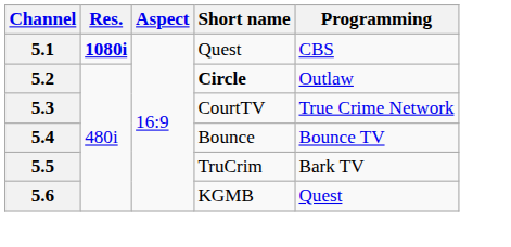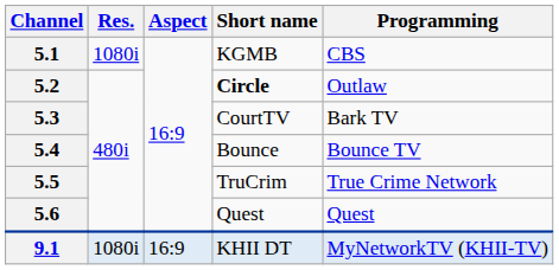 <table class="wikitable">
 <tr>
 <th scope = "col"><a href='#'>Channel</a></th>
 <th scope = "col"><a href='#'>Res.</a></th>
 <th scope = "col"><a href='#'>Aspect</a></th>
 <th scope = "col">Short name</th>
 <th scope = "col">Programming</th>
 </tr>
 <tr>
 <th scope = "row">5.1</th>
-<td><strong><a href='#'>1080i</a></strong></td>
+<td><a href='#'>1080i</a></td>
 <td rowspan=6><a href='#'>16:9</a></td>
-<td>Quest</td>
+<td>KGMB</td>
 <td><a href='#'>CBS</a></td>
 </tr>
 <tr>
 <th scope = "row">5.2</th>
 <td rowspan=5><a href='#'>480i</a></td>
 <td><strong>Circle</strong></td>
 <td><a href='#'>Outlaw</a></td>
 </tr>
 <tr>
 <th scope = "row">5.3</th>
 <td>CourtTV</td>
-<td><a href='#'>True Crime Network</a></td>
+<td>Bark TV</td>
 </tr>
 <tr>
 <th scope = "row">5.4</th>
 <td>Bounce</td>
 <td><a href='#'>Bounce TV</a></td>
 </tr>
 <tr>
 <th scope = "row">5.5</th>
 <td>TruCrim</td>
-<td>Bark TV</td>
+<td><a href='#'>True Crime Network</a></td>
 </tr>
 <tr>
 <th scope = "row">5.6</th>
-<td>KGMB</td>
+<td>Quest</td>
 <td><a href='#'>Quest</a></td>
 </tr>
+<tr style="background-color:#DFEBF6; border-top: 2px solid #003399;">
+<th scope = "row"><a href='#'>9.1</a></th>
+<td>1080i</td>
+<td>16:9</td>
+<td>KHII DT</td>
+<td><a href='#'>MyNetworkTV</a> (<a href='#'>KHII-TV</a>)</td>
+</tr>
 </table>
